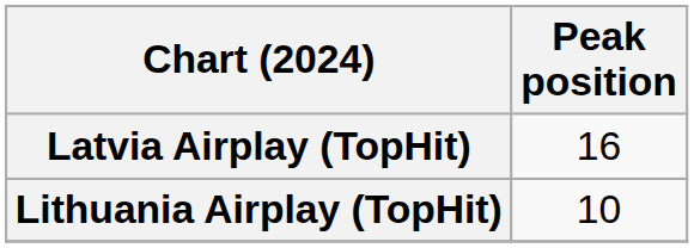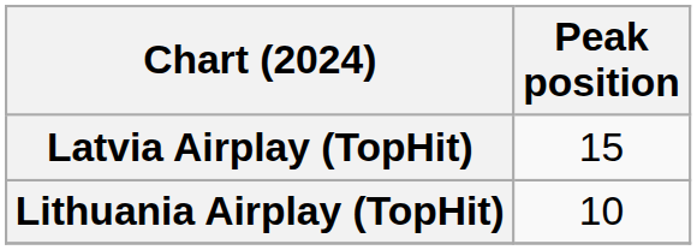 <table class="wikitable sortable plainrowheaders" style="text-align:center">
 <tr>
 <th scope="col">Chart (2024)</th>
 <th scope="col">Peak<br>position</th>
 </tr>
 <tr>
 <th scope="row">Latvia Airplay (TopHit)</th>
-<td>16</td>
+<td>15</td>
 </tr>
 <tr>
 <th scope="row">Lithuania Airplay (TopHit)</th>
 <td>10</td>
 </tr>
 <tr>
 </tr>
 </table>
